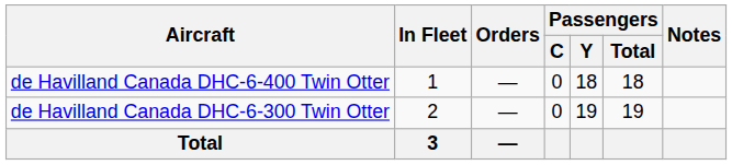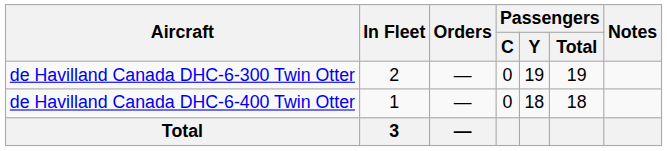 <table class="wikitable" style="margin:1em auto; border-collapse:collapse; text-align: center">
 <tr>
 <th rowspan=2>Aircraft</th>
 <th rowspan=2>In Fleet</th>
 <th rowspan=2>Orders</th>
 <th colspan=3>Passengers</th>
 <th rowspan=2>Notes</th>
 </tr>
 <tr>
 <th><abbr>C</abbr></th>
 <th><abbr>Y</abbr></th>
 <th>Total</th>
 </tr>
 <tr>
+<td align=left><a href='#'>de Havilland Canada DHC-6-300 Twin Otter</a></td>
+<td>2</td>
+<td>—</td>
+<td>0</td>
+<td>19</td>
+<td>19</td>
+<td></td>
+</tr>
+<tr>
 <td align=left><a href='#'>de Havilland Canada DHC-6-400 Twin Otter</a></td>
 <td>1</td>
 <td>—</td>
 <td>0</td>
 <td>18</td>
 <td>18</td>
-<td></td>
-</tr>
-<tr>
-<td align=left><a href='#'>de Havilland Canada DHC-6-300 Twin Otter</a></td>
-<td>2</td>
-<td>—</td>
-<td>0</td>
-<td>19</td>
-<td>19</td>
 <td></td>
 </tr>
 <tr>
 <th>Total</th>
 <th>3</th>
 <th>—</th>
 <th></th>
 <th></th>
 <th></th>
 <th></th>
 </tr>
 </table>
